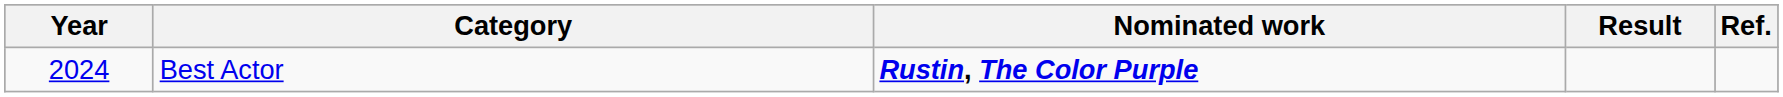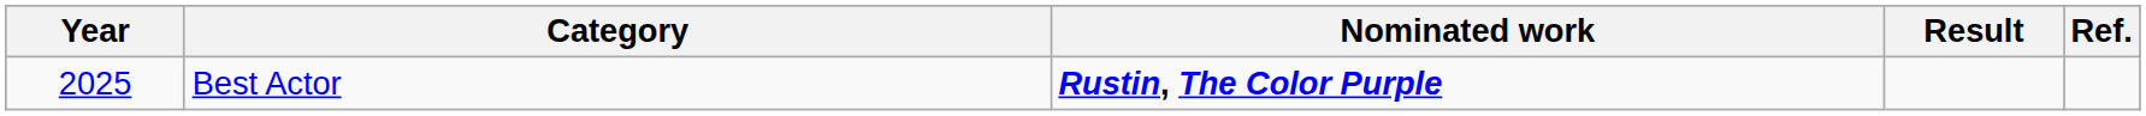 <table class=wikitable>
 <tr>
 <th scope="col" style="width:5em;">Year</th>
 <th scope="col" style="width:26em;">Category</th>
 <th scope="col" style="width:25em;">Nominated work</th>
 <th scope="col" style="width:5em;">Result</th>
 <th>Ref.</th>
 </tr>
 <tr>
-<td style="text-align:center;"><a href='#'>2024</a></td>
+<td style="text-align:center;"><a href='#'>2025</a></td>
 <td rowspan=12><a href='#'>Best Actor</a></td>
 <td><strong><em><a href='#'>Rustin</a></em>, <em><a href='#'>The Color Purple</a></em></strong></td>
 <td></td>
 <td></td>
 </tr>
 </table>
